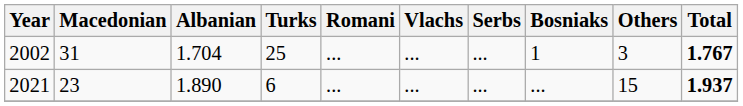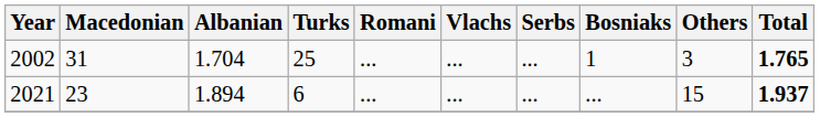 <table class="wikitable">
 <tr>
 <th>Year</th>
 <th>Macedonian</th>
 <th>Albanian</th>
 <th>Turks</th>
 <th>Romani</th>
 <th>Vlachs</th>
 <th>Serbs</th>
 <th>Bosniaks</th>
 <th><abbr>Others</abbr></th>
 <th>Total</th>
 </tr>
 <tr>
 <td>2002</td>
 <td>31</td>
 <td>1.704</td>
 <td>25</td>
 <td>...</td>
 <td>...</td>
 <td>...</td>
 <td>1</td>
 <td>3</td>
-<td><strong>1.767</strong></td>
+<td><strong>1.765</strong></td>
 </tr>
 <tr>
 <td>2021</td>
 <td>23</td>
-<td>1.890</td>
+<td>1.894</td>
 <td>6</td>
 <td>...</td>
 <td>...</td>
 <td>...</td>
 <td>...</td>
 <td>15</td>
 <td><strong>1.937</strong></td>
 </tr>
 <tr>
 </tr>
 </table>
